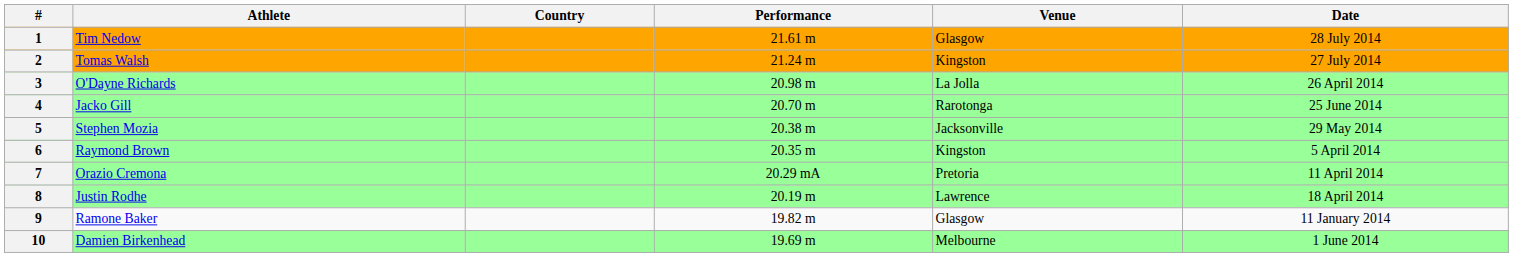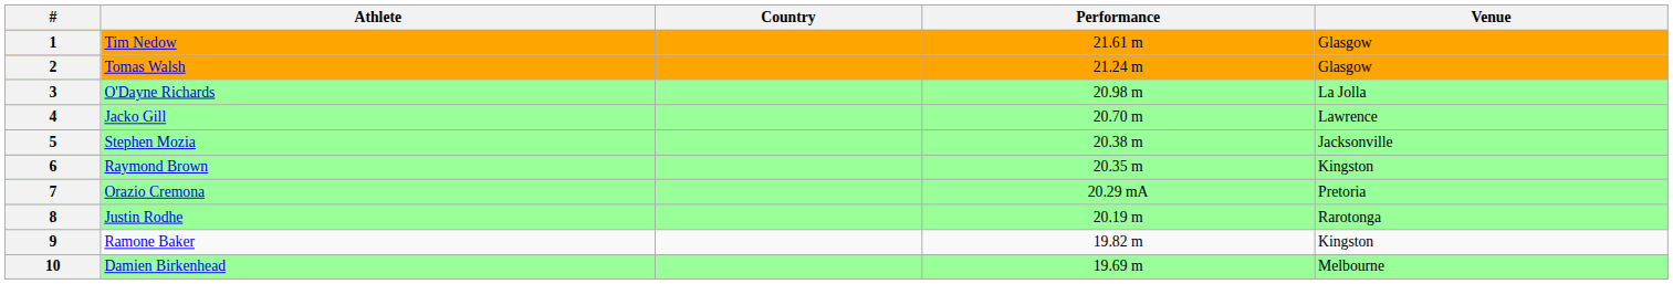 <table class="wikitable" width=100% style="font-size:90%; text-align:center;">
 <tr>
 <th>#</th>
 <th>Athlete</th>
 <th>Country</th>
 <th>Performance</th>
 <th>Venue</th>
-<th>Date</th>
 </tr>
 <tr bgcolor="orange">
 <th>1</th>
 <td align=left><a href='#'>Tim Nedow</a></td>
 <td align=left></td>
 <td>21.61 m</td>
 <td align=left> Glasgow</td>
-<td>28 July 2014</td>
 </tr>
 <tr bgcolor="orange">
 <th>2</th>
 <td align=left><a href='#'>Tomas Walsh</a></td>
 <td align=left></td>
 <td>21.24 m</td>
-<td align=left> Kingston</td>
-<td>27 July 2014</td>
+<td align=left> Glasgow</td>
 </tr>
 <tr bgcolor="99FF99">
 <th>3</th>
 <td align=left><a href='#'>O'Dayne Richards</a></td>
 <td align=left></td>
 <td>20.98 m</td>
 <td align=left> La Jolla</td>
-<td>26 April 2014</td>
 </tr>
 <tr bgcolor="99FF99">
 <th>4</th>
 <td align=left><a href='#'>Jacko Gill</a></td>
 <td align=left></td>
 <td>20.70 m</td>
-<td align=left> Rarotonga</td>
-<td>25 June 2014</td>
+<td align=left> Lawrence</td>
 </tr>
 <tr bgcolor="99FF99">
 <th>5</th>
 <td align=left><a href='#'>Stephen Mozia</a></td>
 <td align=left></td>
 <td>20.38 m</td>
 <td align=left> Jacksonville</td>
-<td>29 May 2014</td>
 </tr>
 <tr bgcolor="99FF99">
 <th>6</th>
 <td align=left><a href='#'>Raymond Brown</a></td>
 <td align=left></td>
 <td>20.35 m</td>
 <td align=left> Kingston</td>
-<td>5 April 2014</td>
 </tr>
 <tr bgcolor="99FF99">
 <th>7</th>
 <td align=left><a href='#'>Orazio Cremona</a></td>
 <td align=left></td>
 <td>20.29 mA</td>
 <td align=left> Pretoria</td>
-<td>11 April 2014</td>
 </tr>
 <tr bgcolor="99FF99">
 <th>8</th>
 <td align=left><a href='#'>Justin Rodhe</a></td>
 <td align=left></td>
 <td>20.19 m</td>
-<td align=left> Lawrence</td>
-<td>18 April 2014</td>
+<td align=left> Rarotonga</td>
 </tr>
 <tr>
 <th>9</th>
 <td align=left><a href='#'>Ramone Baker</a></td>
 <td align=left></td>
 <td align=center>19.82 m</td>
-<td align=left> Glasgow</td>
-<td>11 January 2014</td>
+<td align=left> Kingston</td>
 </tr>
 <tr bgcolor="99FF99">
 <th>10</th>
 <td align=left><a href='#'>Damien Birkenhead</a></td>
 <td align=left></td>
 <td>19.69 m</td>
 <td align=left> Melbourne</td>
-<td>1 June 2014</td>
 </tr>
 </table>
